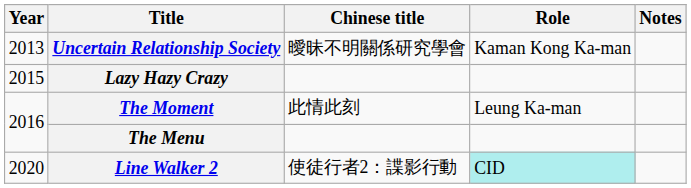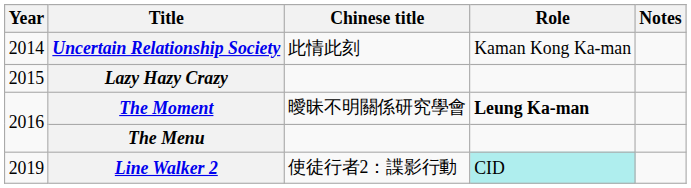 <table class="wikitable sortable plainrowheaders">
 <tr style="background:#ccc; text-align:center;">
 <th scope="col">Year</th>
 <th scope="col">Title</th>
 <th scope="col">Chinese title</th>
 <th scope="col">Role</th>
 <th scope="col" class="unsortable">Notes</th>
 </tr>
 <tr>
-<td>2013</td>
+<td>2014</td>
 <th scope="row"><em> <a href='#'>Uncertain Relationship Society</a> </em></th>
-<td>曖昧不明關係研究學會</td>
+<td>此情此刻</td>
 <td>Kaman Kong Ka-man</td>
 <td></td>
 </tr>
 <tr>
 <td>2015</td>
 <th scope="row"><em>Lazy Hazy Crazy</em></th>
 <td></td>
 <td></td>
 <td></td>
 </tr>
 <tr>
 <td rowspan="2">2016</td>
 <th scope="row"><em><a href='#'>The Moment</a></em></th>
-<td>此情此刻</td>
-<td>Leung Ka-man</td>
+<td>曖昧不明關係研究學會</td>
+<td><strong>Leung Ka-man</strong></td>
 <td></td>
 </tr>
 <tr>
 <th scope="row"><em>The Menu</em></th>
 <td></td>
 <td></td>
 <td></td>
 </tr>
 <tr>
-<td>2020</td>
+<td>2019</td>
 <th scope="row"><em><a href='#'>Line Walker 2</a></em></th>
 <td>使徒行者2：諜影行動</td>
 <td style="background: paleturquoise;">CID</td>
 <td></td>
 </tr>
 </table>
